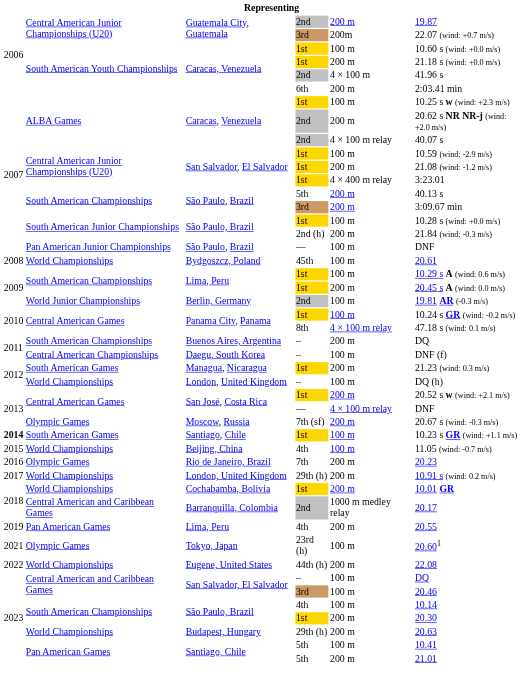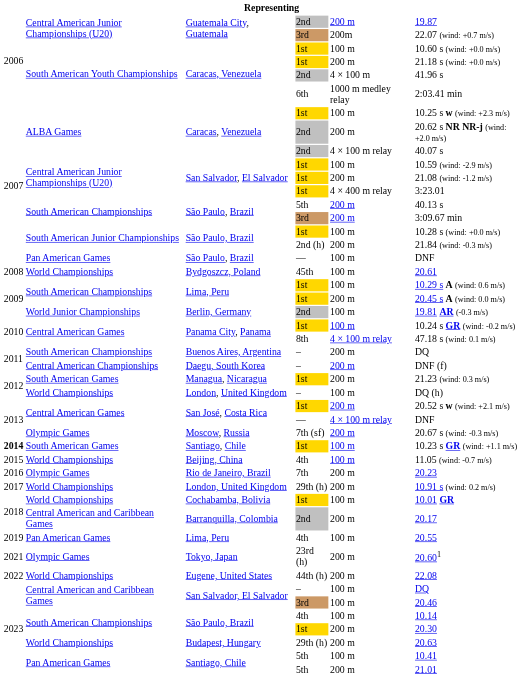 <table>
 <tr>
 <th colspan="6">Representing </th>
 </tr>
 <tr>
 <td rowspan=6>2006</td>
 <td rowspan=2><a href='#'>Central American Junior<br>Championships (U20)</a></td>
 <td rowspan=2><a href='#'>Guatemala City</a>, <a href='#'>Guatemala</a></td>
 <td bgcolor=silver>2nd</td>
 <td><a href='#'>200 m</a></td>
 <td><a href='#'>19.87</a></td>
 </tr>
 <tr>
 <td bgcolor="cc9966">3rd</td>
 <td>200m</td>
 <td>22.07 <small>(wind: +0.7 m/s)</small></td>
 </tr>
 <tr>
 <td rowspan=4><a href='#'>South American Youth Championships</a></td>
 <td rowspan=4><a href='#'>Caracas, Venezuela</a></td>
 <td bgcolor="gold">1st</td>
 <td>100 m</td>
 <td>10.60 s <small>(wind: +0.0 m/s)</small></td>
 </tr>
 <tr>
 <td bgcolor="gold">1st</td>
 <td>200 m</td>
 <td>21.18 s <small>(wind: +0.0 m/s)</small></td>
 </tr>
 <tr>
 <td bgcolor="silver">2nd</td>
 <td>4 × 100 m</td>
 <td>41.96 s</td>
 </tr>
 <tr>
 <td>6th</td>
-<td>200 m</td>
+<td>1000 m medley relay</td>
 <td>2:03.41 min</td>
 </tr>
 <tr>
 <td rowspan=11>2007</td>
 <td rowspan=3><a href='#'>ALBA Games</a></td>
 <td rowspan=3><a href='#'>Caracas</a>, <a href='#'>Venezuela</a></td>
 <td bgcolor=gold>1st</td>
 <td>100 m</td>
 <td>10.25 s <strong>w</strong> <small>(wind: +2.3 m/s)</small></td>
 </tr>
 <tr>
 <td bgcolor=silver>2nd</td>
 <td>200 m</td>
 <td>20.62 s <strong>NR</strong> <strong>NR-j</strong> <small>(wind: +2.0 m/s)</small></td>
 </tr>
 <tr>
 <td bgcolor=silver>2nd</td>
 <td>4 × 100 m relay</td>
 <td>40.07 s</td>
 </tr>
 <tr>
 <td rowspan=3><a href='#'>Central American Junior<br>Championships (U20)</a></td>
 <td rowspan=3><a href='#'>San Salvador</a>, <a href='#'>El Salvador</a></td>
 <td bgcolor=gold>1st</td>
 <td>100 m</td>
 <td>10.59 <small>(wind: -2.9 m/s)</small></td>
 </tr>
 <tr>
 <td bgcolor=gold>1st</td>
 <td>200 m</td>
 <td>21.08 <small>(wind: -1.2 m/s)</small></td>
 </tr>
 <tr>
 <td bgcolor=gold>1st</td>
 <td>4 × 400 m relay</td>
 <td>3:23.01</td>
 </tr>
 <tr>
 <td rowspan=2><a href='#'>South American Championships</a></td>
 <td rowspan=2><a href='#'>São Paulo</a>, <a href='#'>Brazil</a></td>
 <td>5th</td>
 <td><a href='#'>200 m</a></td>
 <td>40.13 s</td>
 </tr>
 <tr>
 <td bgcolor="cc9966">3rd</td>
 <td><a href='#'>200 m</a></td>
 <td>3:09.67 min</td>
 </tr>
 <tr>
 <td rowspan=2><a href='#'>South American Junior Championships</a></td>
 <td rowspan=2><a href='#'>São Paulo, Brazil</a></td>
 <td bgcolor="gold">1st</td>
 <td>100 m</td>
 <td>10.28 s <small>(wind: +0.0 m/s)</small></td>
 </tr>
 <tr>
 <td>2nd (h) </td>
 <td>200 m</td>
 <td>21.84 <small>(wind: -0.3 m/s)</small></td>
 </tr>
 <tr>
-<td><a href='#'>Pan American Junior Championships</a></td>
+<td><a href='#'>Pan American Games</a></td>
 <td><a href='#'>São Paulo</a>, <a href='#'>Brazil</a></td>
 <td>—</td>
 <td>100 m</td>
 <td>DNF</td>
 </tr>
 <tr>
 <td>2008</td>
 <td><a href='#'>World Championships</a></td>
 <td><a href='#'>Bydgoszcz, Poland</a></td>
 <td>45th</td>
 <td>100 m</td>
 <td><a href='#'>20.61</a></td>
 </tr>
 <tr>
 <td rowspan=3>2009</td>
 <td rowspan=2><a href='#'>South American Championships</a></td>
 <td rowspan=2><a href='#'>Lima, Peru</a></td>
 <td bgcolor="gold">1st</td>
 <td>100 m</td>
 <td><a href='#'>10.29 s</a> <strong>A</strong> <small>(wind: 0.6 m/s)</small></td>
 </tr>
 <tr>
 <td bgcolor="gold">1st</td>
 <td>200 m</td>
 <td><a href='#'>20.45 s</a> <strong>A</strong> <small>(wind: 0.0 m/s)</small></td>
 </tr>
 <tr>
 <td><a href='#'>World Junior Championships</a></td>
 <td><a href='#'>Berlin, Germany</a></td>
 <td bgcolor="silver">2nd</td>
 <td>100 m</td>
 <td><a href='#'>19.81</a> <strong><a href='#'>AR</a></strong> <small>(-0.3 m/s)</small></td>
 </tr>
 <tr>
 <td rowspan=2>2010</td>
 <td rowspan=2><a href='#'>Central American Games</a></td>
 <td rowspan=2><a href='#'>Panama City</a>, <a href='#'>Panama</a></td>
 <td bgcolor=gold>1st</td>
 <td><a href='#'>100 m</a></td>
 <td>10.24 s <strong><a href='#'>GR</a></strong> <small>(wind: -0.2 m/s)</small></td>
 </tr>
 <tr>
 <td>8th</td>
 <td><a href='#'>4 × 100 m relay</a></td>
 <td>47.18 s <small>(wind: 0.1 m/s)</small></td>
 </tr>
 <tr>
 <td rowspan=2>2011</td>
 <td><a href='#'>South American Championships</a></td>
 <td><a href='#'>Buenos Aires, Argentina</a></td>
 <td>–</td>
 <td>200 m</td>
 <td>DQ</td>
 </tr>
 <tr>
 <td><a href='#'>Central American Championships</a></td>
 <td><a href='#'>Daegu, South Korea</a></td>
 <td>–</td>
-<td>100 m</td>
+<td><a href='#'>200 m</a></td>
 <td>DNF (f)</td>
 </tr>
 <tr>
 <td rowspan = "2">2012</td>
 <td><a href='#'>South American Games</a></td>
 <td><a href='#'>Managua</a>, <a href='#'>Nicaragua</a></td>
 <td bgcolor=gold>1st</td>
 <td>200 m</td>
 <td>21.23  <small>(wind: 0.3 m/s)</small></td>
 </tr>
 <tr>
 <td><a href='#'>World Championships</a></td>
 <td><a href='#'>London</a>, <a href='#'>United Kingdom</a></td>
 <td>–</td>
 <td>100 m</td>
 <td>DQ (h)</td>
 </tr>
 <tr>
 <td rowspan=3>2013</td>
 <td rowspan = "2"><a href='#'>Central American Games</a></td>
 <td rowspan = "2"><a href='#'>San José</a>, <a href='#'>Costa Rica</a></td>
 <td bgcolor=gold>1st</td>
 <td><a href='#'>200 m</a></td>
 <td>20.52 s <strong>w</strong> <small>(wind: +2.1 m/s)</small></td>
 </tr>
 <tr>
 <td>—</td>
 <td><a href='#'>4 × 100 m relay</a></td>
 <td>DNF</td>
 </tr>
 <tr>
 <td><a href='#'>Olympic Games</a></td>
 <td><a href='#'>Moscow</a>, <a href='#'>Russia</a></td>
 <td>7th (sf)</td>
 <td><a href='#'>200 m</a></td>
 <td>20.67 s <small>(wind: -0.3 m/s)</small></td>
 </tr>
 <tr>
 <td><strong>2014</strong></td>
 <td><a href='#'>South American Games</a></td>
 <td><a href='#'>Santiago</a>, <a href='#'>Chile</a></td>
 <td bgcolor=gold>1st</td>
 <td><a href='#'>100 m</a></td>
 <td>10.23 s  <a href='#'><strong>GR</strong></a> <small>(wind: +1.1 m/s)</small></td>
 </tr>
 <tr>
 <td>2015</td>
 <td><a href='#'>World Championships</a></td>
 <td><a href='#'>Beijing, China</a></td>
 <td>4th</td>
 <td><a href='#'>100 m</a></td>
 <td>11.05 <small>(wind: -0.7 m/s)</small></td>
 </tr>
 <tr>
 <td>2016</td>
 <td><a href='#'>Olympic Games</a></td>
 <td><a href='#'>Rio de Janeiro, Brazil</a></td>
 <td>7th</td>
 <td>200 m</td>
 <td><a href='#'>20.23</a></td>
 </tr>
 <tr>
 <td>2017</td>
 <td><a href='#'>World Championships</a></td>
 <td><a href='#'>London, United Kingdom</a></td>
 <td>29th (h)</td>
 <td>200 m</td>
 <td><a href='#'>10.91 s</a> <small>(wind: 0.2 m/s)</small></td>
 </tr>
 <tr>
 <td rowspan=2>2018</td>
 <td><a href='#'>World Championships</a></td>
 <td><a href='#'>Cochabamba, Bolivia</a></td>
 <td bgcolor=gold>1st</td>
-<td><a href='#'>200 m</a></td>
+<td>100 m</td>
 <td><a href='#'>10.01</a> <a href='#'><strong>GR</strong></a></td>
 </tr>
 <tr>
 <td><a href='#'>Central American and Caribbean Games</a></td>
 <td><a href='#'>Barranquilla, Colombia</a></td>
 <td bgcolor=silver>2nd</td>
-<td>1000 m medley relay</td>
+<td>200 m</td>
 <td><a href='#'>20.17</a></td>
 </tr>
 <tr>
 <td>2019</td>
 <td><a href='#'>Pan American Games</a></td>
 <td><a href='#'>Lima, Peru</a></td>
 <td>4th</td>
-<td>200 m</td>
+<td>100 m</td>
 <td><a href='#'>20.55</a></td>
 </tr>
 <tr>
 <td>2021</td>
 <td><a href='#'>Olympic Games</a></td>
 <td><a href='#'>Tokyo, Japan</a></td>
 <td>23rd (h)</td>
-<td>100 m</td>
+<td>200 m</td>
 <td><a href='#'>20.60</a><sup>1</sup></td>
 </tr>
 <tr>
 <td>2022</td>
 <td><a href='#'>World Championships</a></td>
 <td><a href='#'>Eugene, United States</a></td>
 <td>44th (h)</td>
 <td>200 m</td>
 <td><a href='#'>22.08</a></td>
 </tr>
 <tr>
 <td rowspan=7>2023</td>
 <td rowspan=2><a href='#'>Central American and Caribbean Games</a></td>
 <td rowspan=2><a href='#'>San Salvador, El Salvador</a></td>
 <td>–</td>
 <td>100 m</td>
 <td><a href='#'>DQ</a></td>
 </tr>
 <tr>
 <td bgcolor=cc9966>3rd</td>
 <td>100 m</td>
 <td><a href='#'>20.46</a></td>
 </tr>
 <tr>
 <td rowspan=2><a href='#'>South American Championships</a></td>
 <td rowspan=2><a href='#'>São Paulo, Brazil</a></td>
 <td>4th</td>
 <td>100 m</td>
 <td><a href='#'>10.14</a></td>
 </tr>
 <tr>
 <td bgcolor=gold>1st</td>
 <td>200 m</td>
 <td><a href='#'>20.30</a></td>
 </tr>
 <tr>
 <td><a href='#'>World Championships</a></td>
 <td><a href='#'>Budapest, Hungary</a></td>
 <td>29th (h)</td>
 <td>200 m</td>
 <td><a href='#'>20.63</a></td>
 </tr>
 <tr>
 <td rowspan=2><a href='#'>Pan American Games</a></td>
 <td rowspan=2><a href='#'>Santiago, Chile</a></td>
 <td>5th</td>
 <td>100 m</td>
 <td><a href='#'>10.41</a></td>
 </tr>
 <tr>
 <td>5th</td>
 <td>200 m</td>
 <td><a href='#'>21.01</a></td>
 </tr>
 </table>
